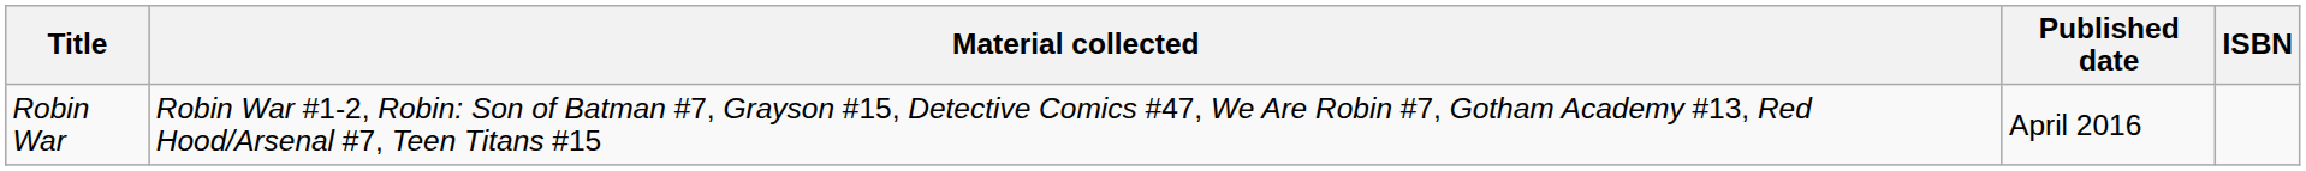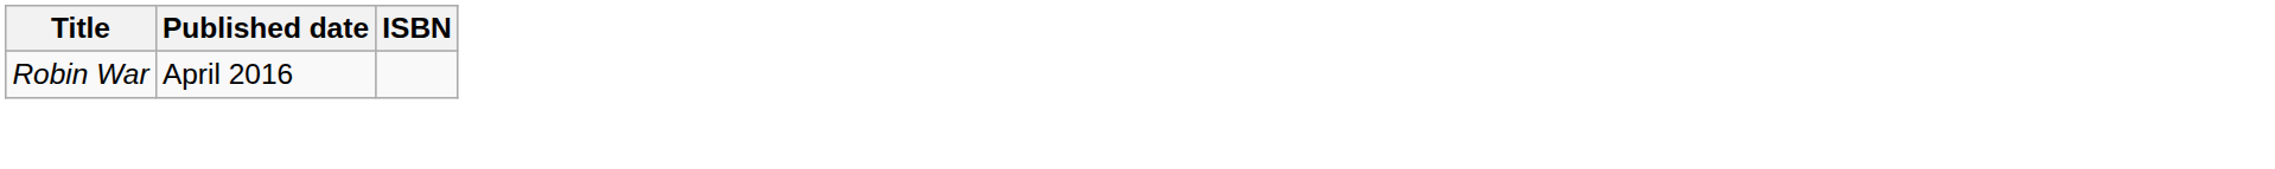 <table class="wikitable">
 <tr>
 <th>Title</th>
-<th>Material collected</th>
 <th>Published date</th>
 <th>ISBN</th>
 </tr>
 <tr>
 <td><em>Robin War</em></td>
-<td><em>Robin War</em> #1-2, <em>Robin: Son of Batman</em> #7, <em>Grayson</em> #15, <em>Detective Comics</em> #47, <em>We Are Robin</em> #7, <em>Gotham Academy</em> #13, <em>Red Hood/Arsenal</em> #7, <em>Teen Titans</em> #15</td>
 <td>April 2016</td>
 <td></td>
 </tr>
 </table>
